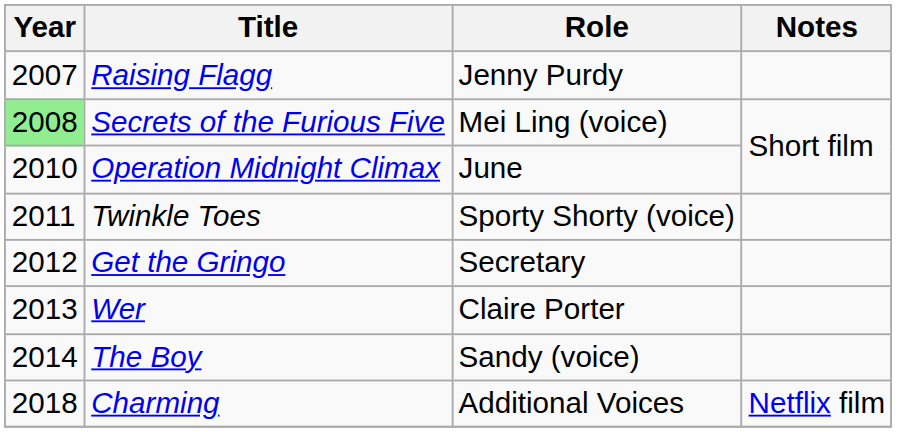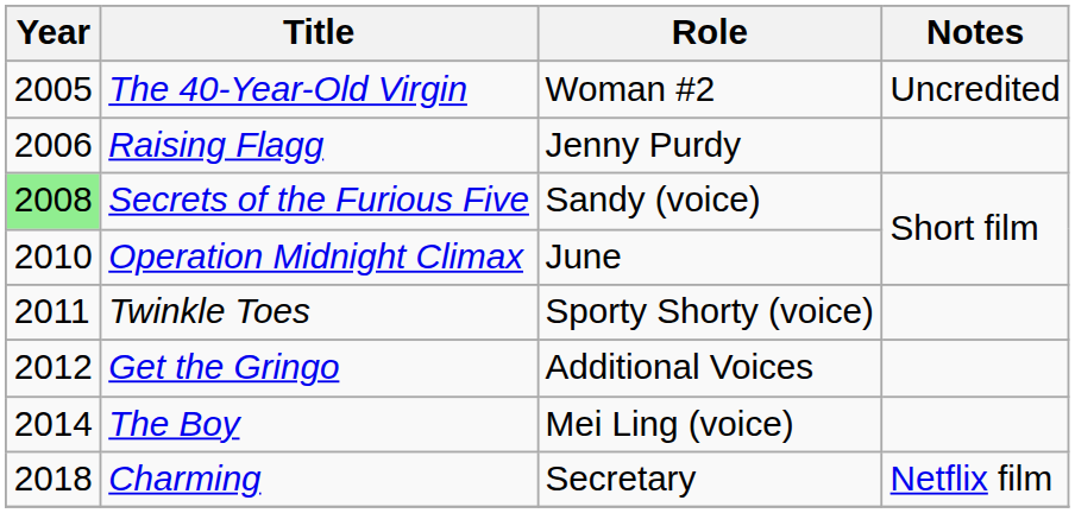 <table class="wikitable sortable">
 <tr>
 <th>Year</th>
 <th>Title</th>
 <th>Role</th>
 <th>Notes</th>
 </tr>
 <tr>
-<td>2007</td>
+<td>2005</td>
+<td><em><a href='#'>The 40-Year-Old Virgin</a></em></td>
+<td>Woman #2</td>
+<td>Uncredited</td>
+</tr>
+<tr>
+<td>2006</td>
 <td><em><a href='#'>Raising Flagg</a></em></td>
 <td>Jenny Purdy</td>
 <td></td>
 </tr>
 <tr>
 <td style="background: lightgreen;">2008</td>
 <td><em><a href='#'>Secrets of the Furious Five</a></em></td>
-<td>Mei Ling (voice)</td>
+<td>Sandy (voice)</td>
 <td rowspan="2">Short film</td>
 </tr>
 <tr>
 <td>2010</td>
 <td><em><a href='#'>Operation Midnight Climax</a></em></td>
 <td>June</td>
 </tr>
 <tr>
 <td>2011</td>
 <td><em>Twinkle Toes</em></td>
 <td>Sporty Shorty (voice)</td>
 <td></td>
 </tr>
 <tr>
 <td>2012</td>
 <td><em><a href='#'>Get the Gringo</a></em></td>
-<td>Secretary</td>
-<td></td>
-</tr>
-<tr>
-<td>2013</td>
-<td><em><a href='#'>Wer</a></em></td>
-<td>Claire Porter</td>
+<td>Additional Voices</td>
 <td></td>
 </tr>
 <tr>
 <td>2014</td>
 <td><em><a href='#'>The Boy</a></em></td>
-<td>Sandy (voice)</td>
+<td>Mei Ling (voice)</td>
 <td></td>
 </tr>
 <tr>
 <td>2018</td>
 <td><em><a href='#'>Charming</a></em></td>
-<td>Additional Voices</td>
+<td>Secretary</td>
 <td><a href='#'>Netflix</a> film</td>
 </tr>
 <tr>
 </tr>
 </table>
